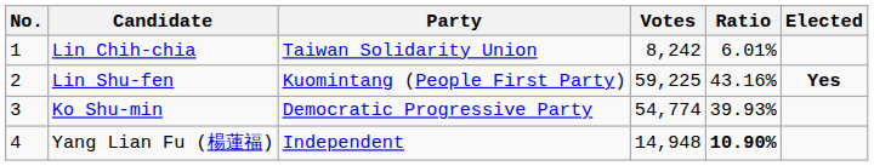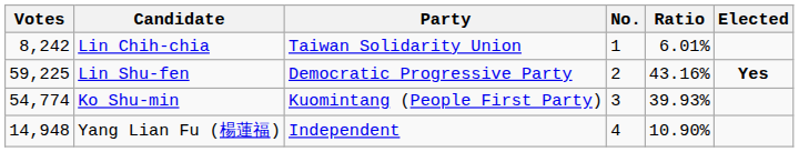 <table class=wikitable>
 <tr>
-<th>No.</th>
+<th>Votes</th>
 <th>Candidate</th>
 <th>Party</th>
-<th>Votes</th>
+<th>No.</th>
 <th>Ratio</th>
 <th>Elected</th>
 </tr>
 <tr>
-<td>1</td>
+<td align="right">8,242</td>
 <td><a href='#'>Lin Chih-chia</a></td>
 <td><a href='#'>Taiwan Solidarity Union</a></td>
-<td align="right">8,242</td>
+<td>1</td>
 <td align="right">6.01%</td>
 <td></td>
 </tr>
 <tr>
+<td align="right">59,225</td>
+<td><a href='#'>Lin Shu-fen</a></td>
+<td><a href='#'>Democratic Progressive Party</a></td>
 <td>2</td>
-<td><a href='#'>Lin Shu-fen</a></td>
-<td><a href='#'>Kuomintang</a><span> (<a href='#'>People First Party</a>)</span></td>
-<td align="right">59,225</td>
 <td align="right">43.16%</td>
 <td align="center"><strong>Yes</strong></td>
 </tr>
 <tr>
+<td align="right">54,774</td>
+<td><a href='#'>Ko Shu-min</a></td>
+<td><a href='#'>Kuomintang</a><span> (<a href='#'>People First Party</a>)</span></td>
 <td>3</td>
-<td><a href='#'>Ko Shu-min</a></td>
-<td><a href='#'>Democratic Progressive Party</a></td>
-<td align="right">54,774</td>
 <td align="right">39.93%</td>
 <td></td>
 </tr>
 <tr>
-<td>4</td>
+<td align="right">14,948</td>
 <td>Yang Lian Fu  (<a href='#'>楊蓮福</a>)</td>
 <td><a href='#'>Independent</a></td>
-<td align="right">14,948</td>
-<td align="right"><strong>10.90%</strong></td>
+<td>4</td>
+<td align="right">10.90%</td>
 <td></td>
 </tr>
 </table>
